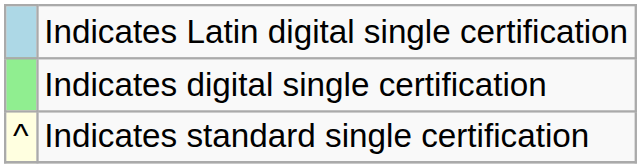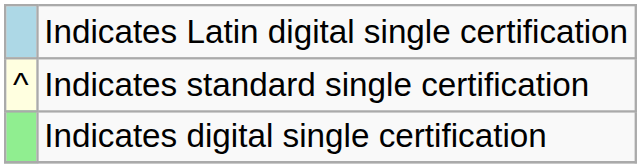 <table class="wikitable" style="font-size:90%;">
 <tr>
 <td bgcolor=lightblue align=center></td>
 <td>Indicates Latin digital single certification</td>
 </tr>
 <tr>
+<td bgcolor=lightyellow align=center>^</td>
+<td>Indicates standard single certification</td>
+</tr>
+<tr>
 <td bgcolor=lightgreen align=center></td>
 <td>Indicates digital single certification</td>
 </tr>
 <tr>
-<td bgcolor=lightyellow align=center>^</td>
-<td>Indicates standard single certification</td>
-</tr>
-<tr>
 </tr>
 </table>
